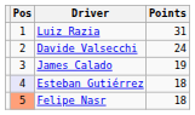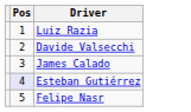 <table class="wikitable" style="font-size: 85%;">
 <tr>
 <th></th>
 <th>Pos</th>
 <th>Driver</th>
-<th>Points</th>
 </tr>
 <tr>
 <td align="left"></td>
 <td align="center">1</td>
 <td> <a href='#'>Luiz Razia</a></td>
-<td align="right">31</td>
 </tr>
 <tr>
 <td align="left"></td>
 <td align="center">2</td>
 <td> <a href='#'>Davide Valsecchi</a></td>
-<td align="right">24</td>
 </tr>
 <tr>
 <td align="left"></td>
 <td align="center">3</td>
 <td> <a href='#'>James Calado</a></td>
-<td align="right">19</td>
 </tr>
 <tr>
 <td align="left"></td>
 <td align="center" style="background: lavender;">4</td>
 <td> <a href='#'>Esteban Gutiérrez</a></td>
-<td align="right">18</td>
 </tr>
 <tr>
 <td align="left"></td>
-<td align="center" style="background: lightsalmon;">5</td>
+<td align="center">5</td>
 <td> <a href='#'>Felipe Nasr</a></td>
-<td align="right">18</td>
 </tr>
 </table>
